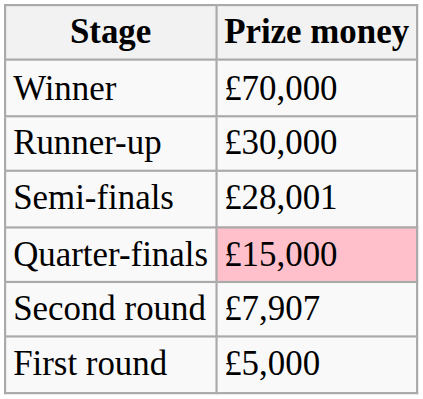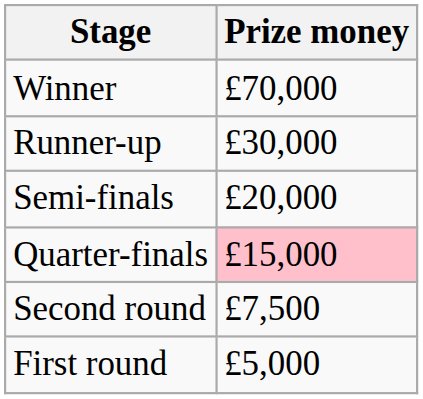 <table class="wikitable">
 <tr>
 <th>Stage</th>
 <th>Prize money</th>
 </tr>
 <tr>
 <td>Winner</td>
 <td>£70,000</td>
 </tr>
 <tr>
 <td>Runner-up</td>
 <td>£30,000</td>
 </tr>
 <tr>
 <td>Semi-finals</td>
-<td>£28,001</td>
+<td>£20,000</td>
 </tr>
 <tr>
 <td>Quarter-finals</td>
 <td style="background: pink;">£15,000</td>
 </tr>
 <tr>
 <td>Second round</td>
-<td>£7,907</td>
+<td>£7,500</td>
 </tr>
 <tr>
 <td>First round</td>
 <td>£5,000</td>
 </tr>
 </table>
